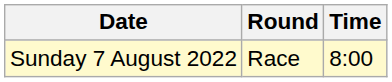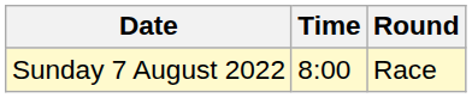 <table class="wikitable">
 <tr>
 <th>Date</th>
+<th>Time</th>
 <th>Round</th>
-<th>Time</th>
 </tr>
 <tr>
 <td style=background:lemonchiffon>Sunday 7 August 2022</td>
+<td style=background:lemonchiffon>8:00</td>
 <td style=background:lemonchiffon>Race</td>
-<td style=background:lemonchiffon>8:00</td>
 </tr>
 </table>
